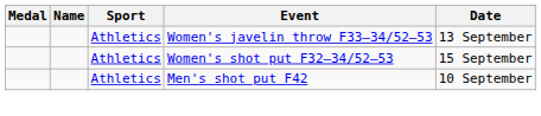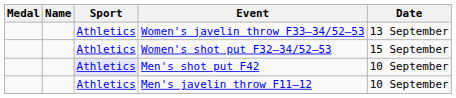 <table class="wikitable sortable">
 <tr>
 <th>Medal</th>
 <th>Name</th>
 <th>Sport</th>
 <th>Event</th>
 <th>Date</th>
 </tr>
 <tr>
 <td></td>
 <td></td>
 <td><a href='#'>Athletics</a></td>
 <td><a href='#'>Women's javelin throw F33–34/52–53</a></td>
 <td>13 September</td>
 </tr>
 <tr>
 <td></td>
 <td></td>
 <td><a href='#'>Athletics</a></td>
 <td><a href='#'>Women's shot put F32–34/52–53</a></td>
 <td>15 September</td>
 </tr>
 <tr>
 <td></td>
 <td></td>
-<td><a href='#'>Athletics</a></td>
+<td style="background: lavender;"><a href='#'>Athletics</a></td>
 <td><a href='#'>Men's shot put F42</a></td>
 <td>10 September</td>
 </tr>
+<tr>
+<td></td>
+<td></td>
+<td><a href='#'>Athletics</a></td>
+<td><a href='#'>Men's javelin throw F11–12</a></td>
+<td>10 September</td>
+</tr>
 </table>
